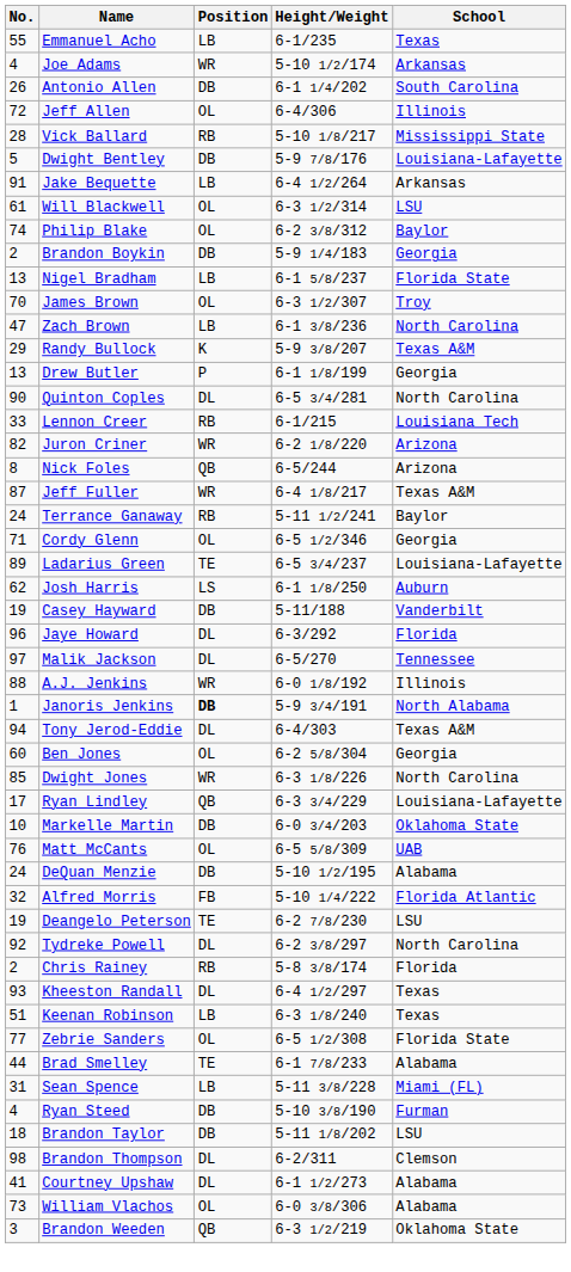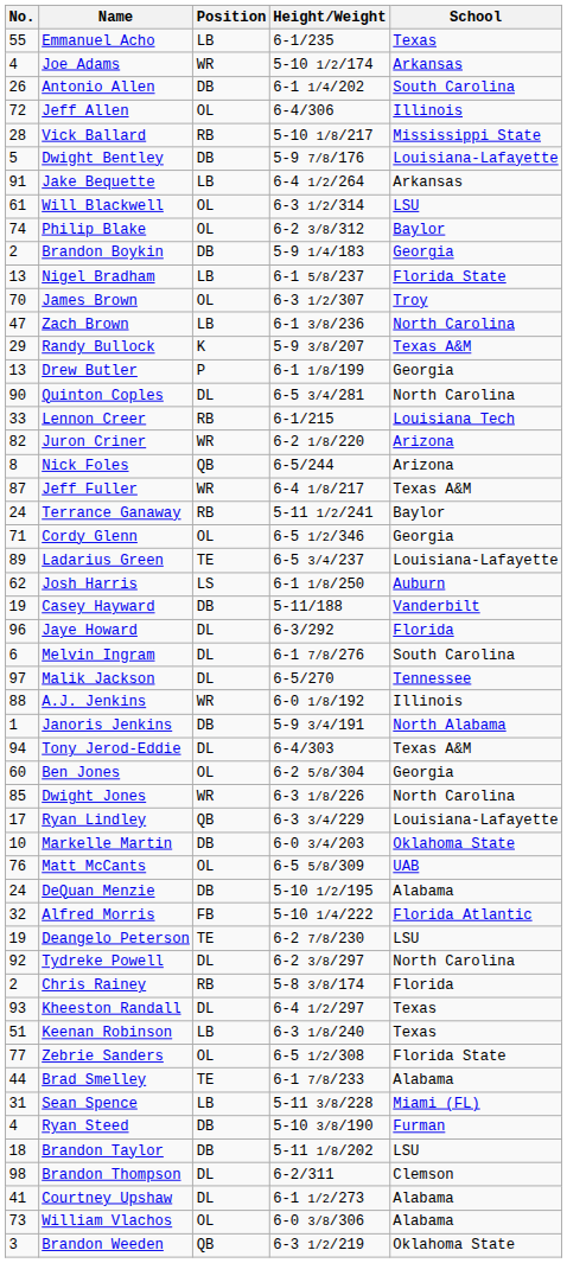 <table class="wikitable sortable">
 <tr>
 <th>No.</th>
 <th>Name</th>
 <th>Position</th>
 <th>Height/Weight</th>
 <th>School</th>
 </tr>
 <tr>
 <td>55</td>
 <td><a href='#'>Emmanuel Acho</a></td>
 <td>LB</td>
 <td>6-1/235</td>
 <td><a href='#'>Texas</a></td>
 </tr>
 <tr>
 <td>4</td>
 <td><a href='#'>Joe Adams</a></td>
 <td>WR</td>
 <td>5-10 <small>1/2</small>/174</td>
 <td><a href='#'>Arkansas</a></td>
 </tr>
 <tr>
 <td>26</td>
 <td><a href='#'>Antonio Allen</a></td>
 <td>DB</td>
 <td>6-1 <small>1/4</small>/202</td>
 <td><a href='#'>South Carolina</a></td>
 </tr>
 <tr>
 <td>72</td>
 <td><a href='#'>Jeff Allen</a></td>
 <td>OL</td>
 <td>6-4/306</td>
 <td><a href='#'>Illinois</a></td>
 </tr>
 <tr>
 <td>28</td>
 <td><a href='#'>Vick Ballard</a></td>
 <td>RB</td>
 <td>5-10 <small>1/8</small>/217</td>
 <td><a href='#'>Mississippi State</a></td>
 </tr>
 <tr>
 <td>5</td>
 <td><a href='#'>Dwight Bentley</a></td>
 <td>DB</td>
 <td>5-9 <small>7/8</small>/176</td>
 <td><a href='#'>Louisiana-Lafayette</a></td>
 </tr>
 <tr>
 <td>91</td>
 <td><a href='#'>Jake Bequette</a></td>
 <td>LB</td>
 <td>6-4 <small>1/2</small>/264</td>
 <td>Arkansas</td>
 </tr>
 <tr>
 <td>61</td>
 <td><a href='#'>Will Blackwell</a></td>
 <td>OL</td>
 <td>6-3 <small>1/2</small>/314</td>
 <td><a href='#'>LSU</a></td>
 </tr>
 <tr>
 <td>74</td>
 <td><a href='#'>Philip Blake</a></td>
 <td>OL</td>
 <td>6-2 <small>3/8</small>/312</td>
 <td><a href='#'>Baylor</a></td>
 </tr>
 <tr>
 <td>2</td>
 <td><a href='#'>Brandon Boykin</a></td>
 <td>DB</td>
 <td>5-9 <small>1/4</small>/183</td>
 <td><a href='#'>Georgia</a></td>
 </tr>
 <tr>
 <td>13</td>
 <td><a href='#'>Nigel Bradham</a></td>
 <td>LB</td>
 <td>6-1 <small>5/8</small>/237</td>
 <td><a href='#'>Florida State</a></td>
 </tr>
 <tr>
 <td>70</td>
 <td><a href='#'>James Brown</a></td>
 <td>OL</td>
 <td>6-3 <small>1/2</small>/307</td>
 <td><a href='#'>Troy</a></td>
 </tr>
 <tr>
 <td>47</td>
 <td><a href='#'>Zach Brown</a></td>
 <td>LB</td>
 <td>6-1 <small>3/8</small>/236</td>
 <td><a href='#'>North Carolina</a></td>
 </tr>
 <tr>
 <td>29</td>
 <td><a href='#'>Randy Bullock</a></td>
 <td>K</td>
 <td>5-9 <small>3/8</small>/207</td>
 <td><a href='#'>Texas A&M</a></td>
 </tr>
 <tr>
 <td>13</td>
 <td><a href='#'>Drew Butler</a></td>
 <td>P</td>
 <td>6-1 <small>1/8</small>/199</td>
 <td>Georgia</td>
 </tr>
 <tr>
 <td>90</td>
 <td><a href='#'>Quinton Coples</a></td>
 <td>DL</td>
 <td>6-5 <small>3/4</small>/281</td>
 <td>North Carolina</td>
 </tr>
 <tr>
 <td>33</td>
 <td><a href='#'>Lennon Creer</a></td>
 <td>RB</td>
 <td>6-1/215</td>
 <td><a href='#'>Louisiana Tech</a></td>
 </tr>
 <tr>
 <td>82</td>
 <td><a href='#'>Juron Criner</a></td>
 <td>WR</td>
 <td>6-2 <small>1/8</small>/220</td>
 <td><a href='#'>Arizona</a></td>
 </tr>
 <tr>
 <td>8</td>
 <td><a href='#'>Nick Foles</a></td>
 <td>QB</td>
 <td>6-5/244</td>
 <td>Arizona</td>
 </tr>
 <tr>
 <td>87</td>
 <td><a href='#'>Jeff Fuller</a></td>
 <td>WR</td>
 <td>6-4 <small>1/8</small>/217</td>
 <td>Texas A&M</td>
 </tr>
 <tr>
 <td>24</td>
 <td><a href='#'>Terrance Ganaway</a></td>
 <td>RB</td>
 <td>5-11 <small>1/2</small>/241</td>
 <td>Baylor</td>
 </tr>
 <tr>
 <td>71</td>
 <td><a href='#'>Cordy Glenn</a></td>
 <td>OL</td>
 <td>6-5 <small>1/2</small>/346</td>
 <td>Georgia</td>
 </tr>
 <tr>
 <td>89</td>
 <td><a href='#'>Ladarius Green</a></td>
 <td>TE</td>
 <td>6-5 <small>3/4</small>/237</td>
 <td>Louisiana-Lafayette</td>
 </tr>
 <tr>
 <td>62</td>
 <td><a href='#'>Josh Harris</a></td>
 <td>LS</td>
 <td>6-1 <small>1/8</small>/250</td>
 <td><a href='#'>Auburn</a></td>
 </tr>
 <tr>
 <td>19</td>
 <td><a href='#'>Casey Hayward</a></td>
 <td>DB</td>
 <td>5-11/188</td>
 <td><a href='#'>Vanderbilt</a></td>
 </tr>
 <tr>
 <td>96</td>
 <td><a href='#'>Jaye Howard</a></td>
 <td>DL</td>
 <td>6-3/292</td>
 <td><a href='#'>Florida</a></td>
 </tr>
 <tr>
+<td>6</td>
+<td><a href='#'>Melvin Ingram</a></td>
+<td>DL</td>
+<td>6-1 <small>7/8</small>/276</td>
+<td>South Carolina</td>
+</tr>
+<tr>
 <td>97</td>
 <td><a href='#'>Malik Jackson</a></td>
 <td>DL</td>
 <td>6-5/270</td>
 <td><a href='#'>Tennessee</a></td>
 </tr>
 <tr>
 <td>88</td>
 <td><a href='#'>A.J. Jenkins</a></td>
 <td>WR</td>
 <td>6-0 <small>1/8</small>/192</td>
 <td>Illinois</td>
 </tr>
 <tr>
 <td>1</td>
 <td><a href='#'>Janoris Jenkins</a></td>
-<td><strong>DB</strong></td>
+<td>DB</td>
 <td>5-9 <small>3/4</small>/191</td>
 <td><a href='#'>North Alabama</a></td>
 </tr>
 <tr>
 <td>94</td>
 <td><a href='#'>Tony Jerod-Eddie</a></td>
 <td>DL</td>
 <td>6-4/303</td>
 <td>Texas A&M</td>
 </tr>
 <tr>
 <td>60</td>
 <td><a href='#'>Ben Jones</a></td>
 <td>OL</td>
 <td>6-2 <small>5/8</small>/304</td>
 <td>Georgia</td>
 </tr>
 <tr>
 <td>85</td>
 <td><a href='#'>Dwight Jones</a></td>
 <td>WR</td>
 <td>6-3 <small>1/8</small>/226</td>
 <td>North Carolina</td>
 </tr>
 <tr>
 <td>17</td>
 <td><a href='#'>Ryan Lindley</a></td>
 <td>QB</td>
 <td>6-3 <small>3/4</small>/229</td>
 <td>Louisiana-Lafayette</td>
 </tr>
 <tr>
 <td>10</td>
 <td><a href='#'>Markelle Martin</a></td>
 <td>DB</td>
 <td>6-0 <small>3/4</small>/203</td>
 <td><a href='#'>Oklahoma State</a></td>
 </tr>
 <tr>
 <td>76</td>
 <td><a href='#'>Matt McCants</a></td>
 <td>OL</td>
 <td>6-5 <small>5/8</small>/309</td>
 <td><a href='#'>UAB</a></td>
 </tr>
 <tr>
 <td>24</td>
 <td><a href='#'>DeQuan Menzie</a></td>
 <td>DB</td>
 <td>5-10 <small>1/2</small>/195</td>
 <td>Alabama</td>
 </tr>
 <tr>
 <td>32</td>
 <td><a href='#'>Alfred Morris</a></td>
 <td>FB</td>
 <td>5-10 <small>1/4</small>/222</td>
 <td><a href='#'>Florida Atlantic</a></td>
 </tr>
 <tr>
 <td>19</td>
 <td><a href='#'>Deangelo Peterson</a></td>
 <td>TE</td>
 <td>6-2 <small>7/8</small>/230</td>
 <td>LSU</td>
 </tr>
 <tr>
 <td>92</td>
 <td><a href='#'>Tydreke Powell</a></td>
 <td>DL</td>
 <td>6-2 <small>3/8</small>/297</td>
 <td>North Carolina</td>
 </tr>
 <tr>
 <td>2</td>
 <td><a href='#'>Chris Rainey</a></td>
 <td>RB</td>
 <td>5-8 <small>3/8</small>/174</td>
 <td>Florida</td>
 </tr>
 <tr>
 <td>93</td>
 <td><a href='#'>Kheeston Randall</a></td>
 <td>DL</td>
 <td>6-4 <small>1/2</small>/297</td>
 <td>Texas</td>
 </tr>
 <tr>
 <td>51</td>
 <td><a href='#'>Keenan Robinson</a></td>
 <td>LB</td>
 <td>6-3 <small>1/8</small>/240</td>
 <td>Texas</td>
 </tr>
 <tr>
 <td>77</td>
 <td><a href='#'>Zebrie Sanders</a></td>
 <td>OL</td>
 <td>6-5 <small>1/2</small>/308</td>
 <td>Florida State</td>
 </tr>
 <tr>
 <td>44</td>
 <td><a href='#'>Brad Smelley</a></td>
 <td>TE</td>
 <td>6-1 <small>7/8</small>/233</td>
 <td>Alabama</td>
 </tr>
 <tr>
 <td>31</td>
 <td><a href='#'>Sean Spence</a></td>
 <td>LB</td>
 <td>5-11 <small>3/8</small>/228</td>
 <td><a href='#'>Miami (FL)</a></td>
 </tr>
 <tr>
 <td>4</td>
 <td><a href='#'>Ryan Steed</a></td>
 <td>DB</td>
 <td>5-10 <small>3/8</small>/190</td>
 <td><a href='#'>Furman</a></td>
 </tr>
 <tr>
 <td>18</td>
 <td><a href='#'>Brandon Taylor</a></td>
 <td>DB</td>
 <td>5-11 <small>1/8</small>/202</td>
 <td>LSU</td>
 </tr>
 <tr>
 <td>98</td>
 <td><a href='#'>Brandon Thompson</a></td>
 <td>DL</td>
 <td>6-2/311</td>
 <td>Clemson</td>
 </tr>
 <tr>
 <td>41</td>
 <td><a href='#'>Courtney Upshaw</a></td>
 <td>DL</td>
 <td>6-1 <small>1/2</small>/273</td>
 <td>Alabama</td>
 </tr>
 <tr>
 <td>73</td>
 <td><a href='#'>William Vlachos</a></td>
 <td>OL</td>
 <td>6-0 <small>3/8</small>/306</td>
 <td>Alabama</td>
 </tr>
 <tr>
 <td>3</td>
 <td><a href='#'>Brandon Weeden</a></td>
 <td>QB</td>
 <td>6-3 <small>1/2</small>/219</td>
 <td>Oklahoma State</td>
 </tr>
 </table>
